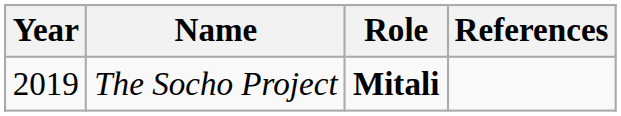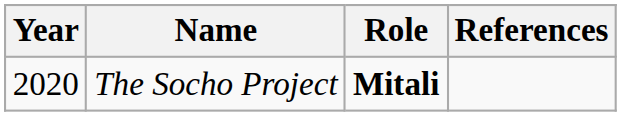 <table class="wikitable">
 <tr>
 <th>Year</th>
 <th>Name</th>
 <th>Role</th>
 <th>References</th>
 </tr>
 <tr>
-<td>2019</td>
+<td>2020</td>
 <td><em>The Socho Project</em></td>
 <td><strong>Mitali</strong></td>
 <td></td>
 </tr>
 </table>
